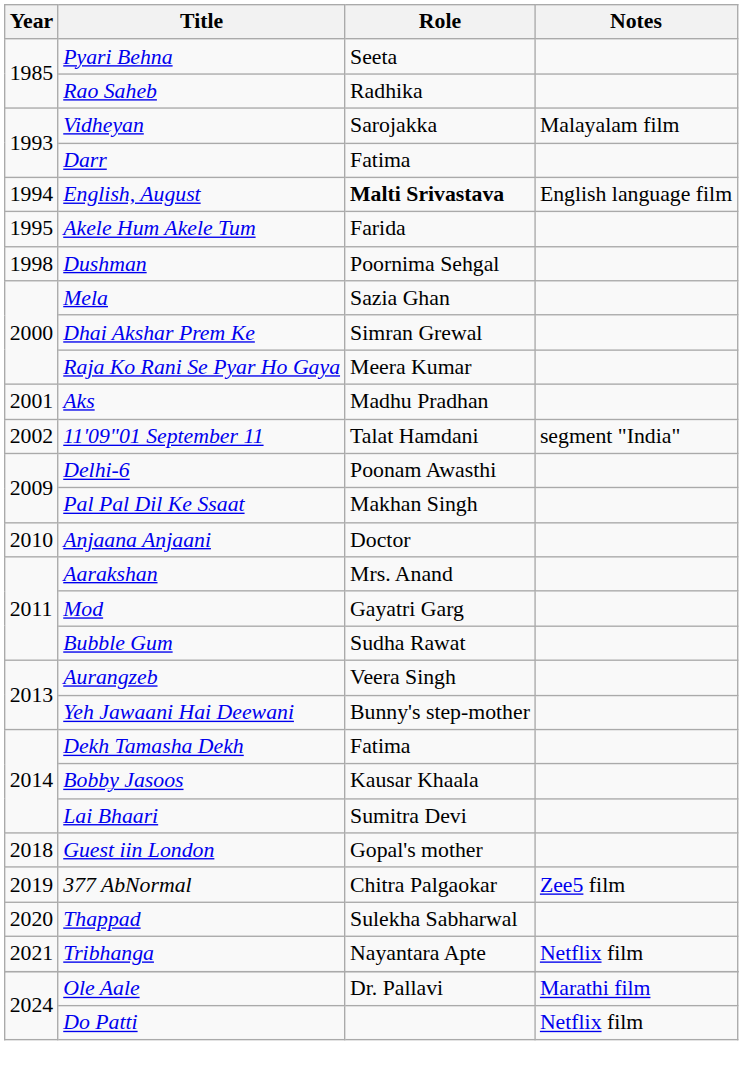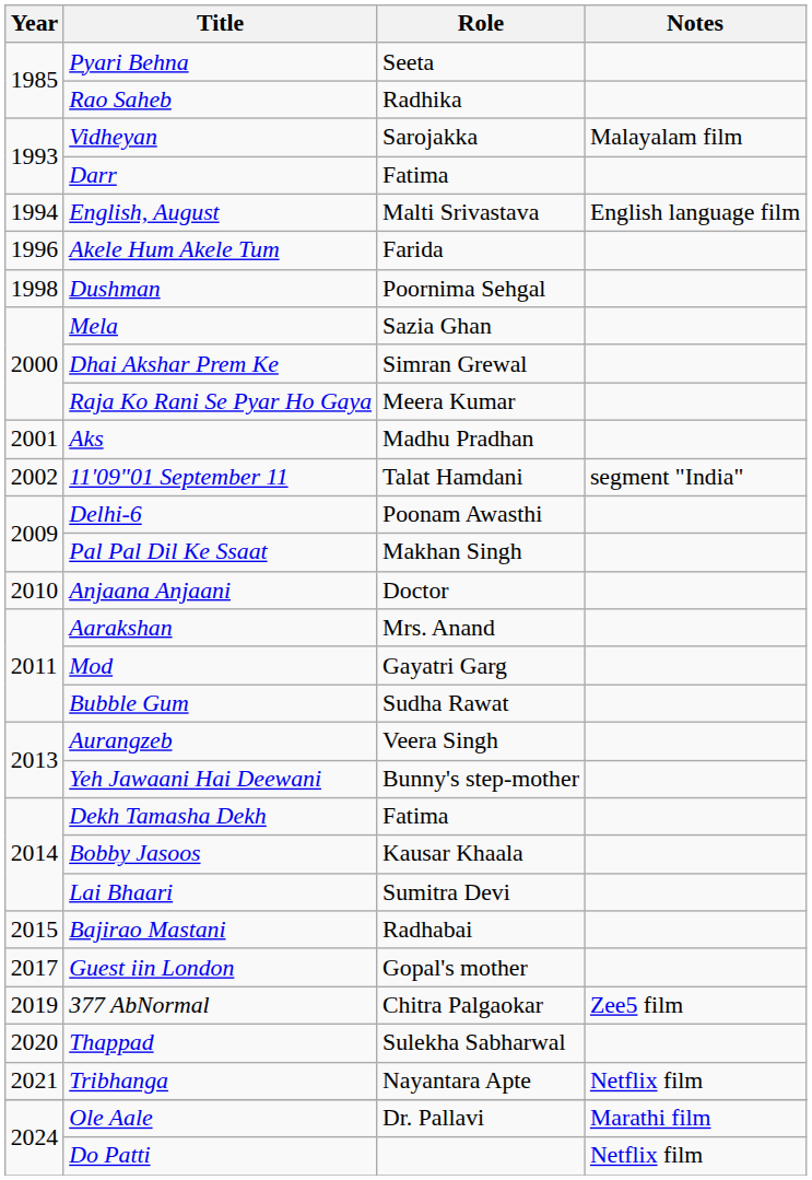 <table class="wikitable plainrowheaders sortable">
 <tr>
 <th scope="col">Year</th>
 <th scope="col">Title</th>
 <th scope="col">Role</th>
 <th class="unsortable">Notes</th>
 </tr>
 <tr>
 <td rowspan="2">1985</td>
 <td><em><a href='#'>Pyari Behna</a></em></td>
 <td>Seeta</td>
 <td></td>
 </tr>
 <tr>
 <td><em><a href='#'>Rao Saheb</a></em></td>
 <td>Radhika</td>
 <td></td>
 </tr>
 <tr>
 <td rowspan="2">1993</td>
 <td><em><a href='#'>Vidheyan</a></em></td>
 <td>Sarojakka</td>
 <td>Malayalam film</td>
 </tr>
 <tr>
 <td><em><a href='#'>Darr</a></em></td>
 <td>Fatima</td>
 <td></td>
 </tr>
 <tr>
 <td>1994</td>
 <td><em><a href='#'>English, August</a></em></td>
-<td><strong>Malti Srivastava</strong></td>
+<td>Malti Srivastava</td>
 <td>English language film</td>
 </tr>
 <tr>
-<td>1995</td>
+<td>1996</td>
 <td><em><a href='#'>Akele Hum Akele Tum</a></em></td>
 <td>Farida</td>
 <td></td>
 </tr>
 <tr>
 <td>1998</td>
 <td><em><a href='#'>Dushman</a></em></td>
 <td>Poornima Sehgal</td>
 <td></td>
 </tr>
 <tr>
 <td rowspan="3">2000</td>
 <td><em><a href='#'>Mela</a></em></td>
 <td>Sazia Ghan</td>
 <td></td>
 </tr>
 <tr>
 <td><em><a href='#'>Dhai Akshar Prem Ke</a></em></td>
 <td>Simran Grewal</td>
 <td></td>
 </tr>
 <tr>
 <td><em><a href='#'>Raja Ko Rani Se Pyar Ho Gaya</a></em></td>
 <td>Meera Kumar</td>
 <td></td>
 </tr>
 <tr>
 <td>2001</td>
 <td><em><a href='#'>Aks</a></em></td>
 <td>Madhu Pradhan</td>
 <td></td>
 </tr>
 <tr>
 <td>2002</td>
 <td><em><a href='#'>11'09"01 September 11</a></em></td>
 <td>Talat Hamdani</td>
 <td>segment "India"</td>
 </tr>
 <tr>
 <td rowspan="2">2009</td>
 <td><em><a href='#'>Delhi-6</a></em></td>
 <td>Poonam Awasthi</td>
 <td></td>
 </tr>
 <tr>
 <td><em><a href='#'>Pal Pal Dil Ke Ssaat</a></em></td>
 <td>Makhan Singh</td>
 <td></td>
 </tr>
 <tr>
 <td>2010</td>
 <td><em><a href='#'>Anjaana Anjaani</a></em></td>
 <td>Doctor</td>
 <td></td>
 </tr>
 <tr>
 <td rowspan="3">2011</td>
 <td><em><a href='#'>Aarakshan</a></em></td>
 <td>Mrs. Anand</td>
 <td></td>
 </tr>
 <tr>
 <td><em><a href='#'>Mod</a></em></td>
 <td>Gayatri Garg</td>
 <td></td>
 </tr>
 <tr>
 <td><em><a href='#'>Bubble Gum</a></em></td>
 <td>Sudha Rawat</td>
 <td></td>
 </tr>
 <tr>
 <td rowspan="2">2013</td>
 <td><em><a href='#'>Aurangzeb</a></em></td>
 <td>Veera Singh</td>
 <td></td>
 </tr>
 <tr>
 <td><em><a href='#'>Yeh Jawaani Hai Deewani</a></em></td>
 <td>Bunny's step-mother</td>
 <td></td>
 </tr>
 <tr>
 <td rowspan="3">2014</td>
 <td><em><a href='#'>Dekh Tamasha Dekh</a></em></td>
 <td>Fatima</td>
 <td></td>
 </tr>
 <tr>
 <td><em><a href='#'>Bobby Jasoos</a></em></td>
 <td>Kausar Khaala</td>
 <td></td>
 </tr>
 <tr>
 <td><em><a href='#'>Lai Bhaari</a></em></td>
 <td>Sumitra Devi</td>
 <td></td>
 </tr>
 <tr>
-<td>2018</td>
+<td>2015</td>
+<td><em><a href='#'>Bajirao Mastani</a></em></td>
+<td>Radhabai</td>
+<td></td>
+</tr>
+<tr>
+<td>2017</td>
 <td><em><a href='#'>Guest iin London</a></em></td>
 <td>Gopal's mother</td>
 <td></td>
 </tr>
 <tr>
 <td>2019</td>
 <td><em>377 AbNormal</em></td>
 <td>Chitra Palgaokar</td>
 <td><a href='#'>Zee5</a> film</td>
 </tr>
 <tr>
 <td>2020</td>
 <td><em><a href='#'>Thappad</a></em></td>
 <td>Sulekha Sabharwal</td>
 <td></td>
 </tr>
 <tr>
 <td>2021</td>
 <td><em><a href='#'>Tribhanga</a></em></td>
 <td>Nayantara Apte</td>
 <td><a href='#'>Netflix</a> film</td>
 </tr>
 <tr>
 </tr>
 <tr>
 <td rowspan="2">2024</td>
 <td><em><a href='#'>Ole Aale</a></em></td>
 <td>Dr. Pallavi</td>
 <td><a href='#'>Marathi film</a></td>
 </tr>
 <tr>
 <td><em><a href='#'>Do Patti</a></em></td>
 <td></td>
 <td><a href='#'>Netflix</a> film</td>
 </tr>
 </table>
